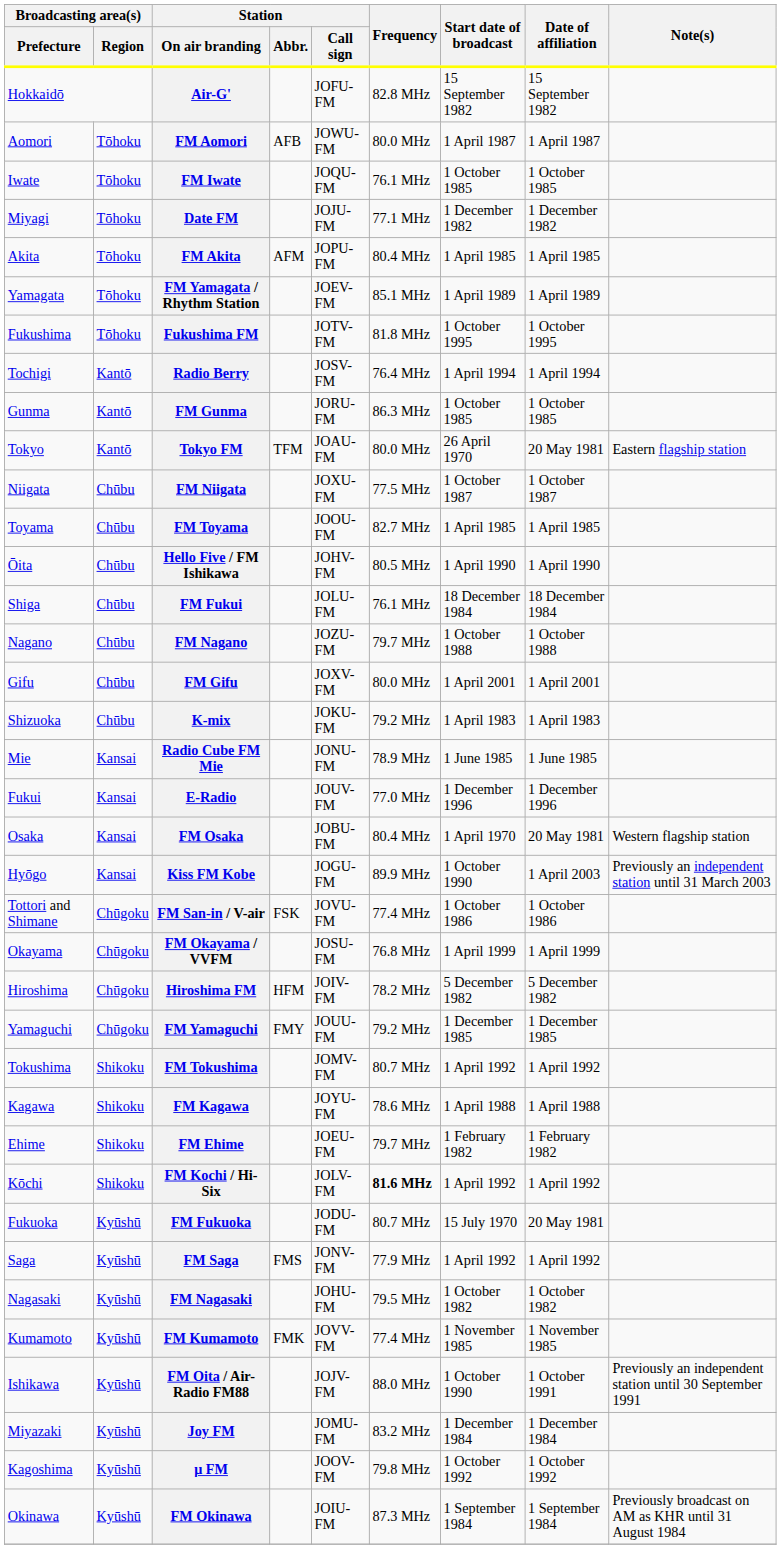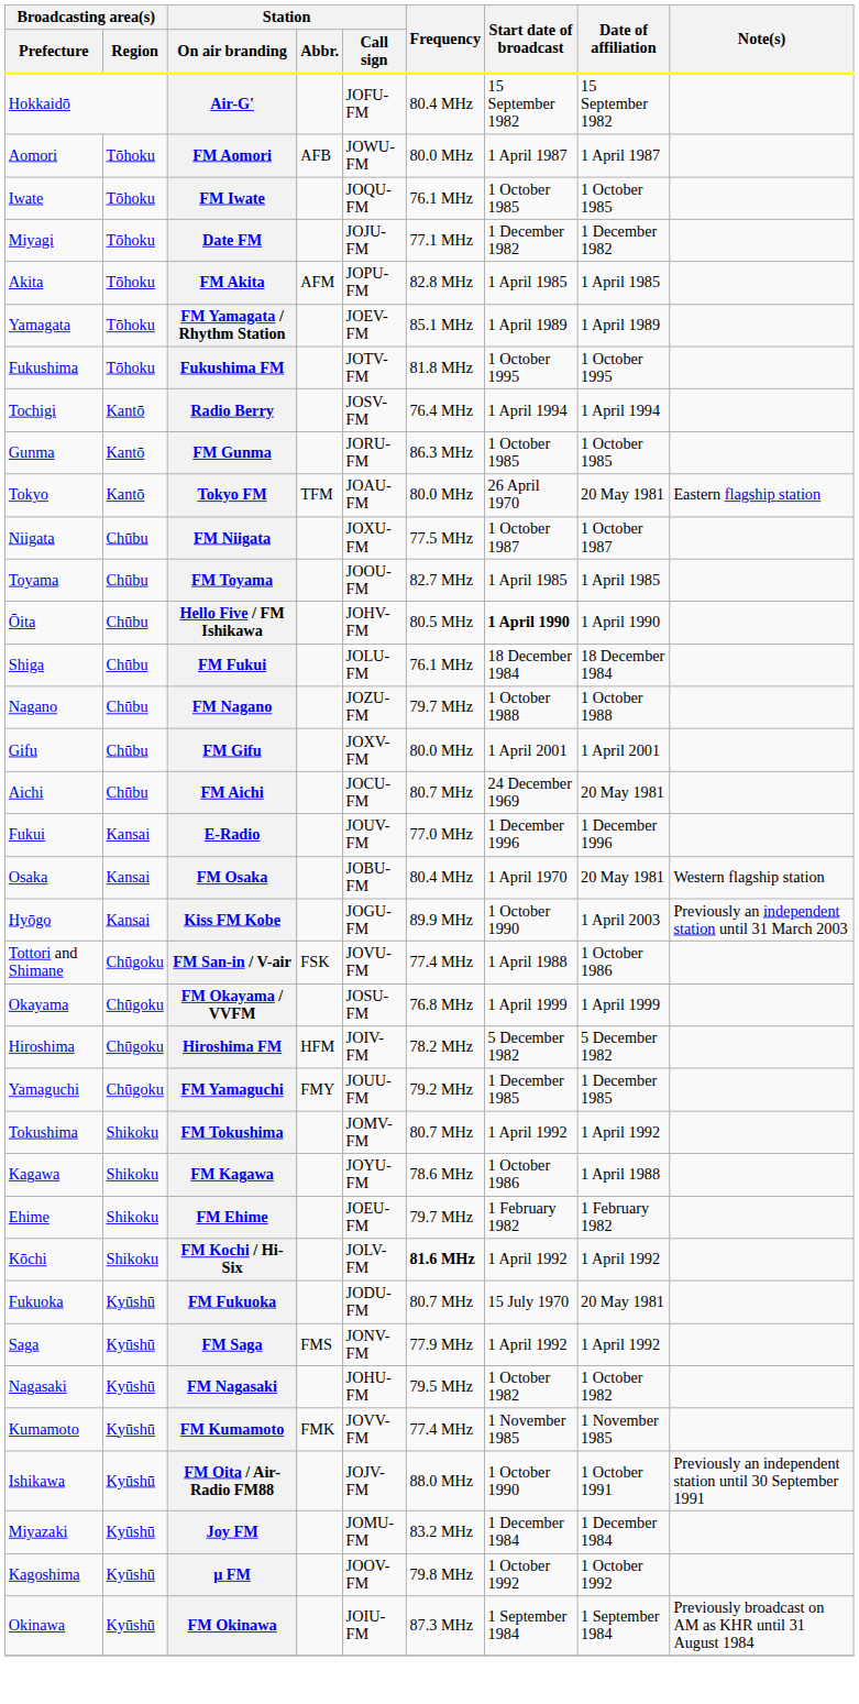 <table class="wikitable sortable">
 <tr>
 <th colspan="2">Broadcasting area(s)</th>
 <th colspan="3">Station</th>
 <th rowspan="2" style="border-bottom:3px solid yellow;">Frequency</th>
 <th rowspan="2" style="border-bottom:3px solid yellow;">Start date of<br>broadcast</th>
 <th rowspan="2" style="border-bottom:3px solid yellow;">Date of<br>affiliation</th>
 <th rowspan="2" style="border-bottom:3px solid yellow;">Note(s)</th>
 </tr>
 <tr>
 <th style="border-bottom:3px solid yellow;">Prefecture</th>
 <th style="border-bottom:3px solid yellow;">Region</th>
 <th style="border-bottom:3px solid yellow;">On air branding</th>
 <th style="border-bottom:3px solid yellow;">Abbr.</th>
 <th style="border-bottom:3px solid yellow;">Call sign</th>
 </tr>
 <tr>
 <td colspan="2"><a href='#'>Hokkaidō</a></td>
 <th><a href='#'>Air-G'</a></th>
 <td></td>
 <td>JOFU-FM</td>
-<td>82.8 MHz</td>
+<td>80.4 MHz</td>
 <td>15 September 1982</td>
 <td>15 September 1982</td>
 <td></td>
 </tr>
 <tr>
 <td><a href='#'>Aomori</a></td>
 <td><a href='#'>Tōhoku</a></td>
 <th><a href='#'>FM Aomori</a></th>
 <td>AFB</td>
 <td>JOWU-FM</td>
 <td>80.0 MHz</td>
 <td>1 April 1987</td>
 <td>1 April 1987</td>
 <td></td>
 </tr>
 <tr>
 <td><a href='#'>Iwate</a></td>
 <td><a href='#'>Tōhoku</a></td>
 <th><a href='#'>FM Iwate</a></th>
 <td></td>
 <td>JOQU-FM</td>
 <td>76.1 MHz</td>
 <td>1 October 1985</td>
 <td>1 October 1985</td>
 <td></td>
 </tr>
 <tr>
 <td><a href='#'>Miyagi</a></td>
 <td><a href='#'>Tōhoku</a></td>
 <th><a href='#'>Date FM</a></th>
 <td></td>
 <td>JOJU-FM</td>
 <td>77.1 MHz</td>
 <td>1 December 1982</td>
 <td>1 December 1982</td>
 <td></td>
 </tr>
 <tr>
 <td><a href='#'>Akita</a></td>
 <td><a href='#'>Tōhoku</a></td>
 <th><a href='#'>FM Akita</a></th>
 <td>AFM</td>
 <td>JOPU-FM</td>
-<td>80.4 MHz</td>
+<td>82.8 MHz</td>
 <td>1 April 1985</td>
 <td>1 April 1985</td>
 <td></td>
 </tr>
 <tr>
 <td><a href='#'>Yamagata</a></td>
 <td><a href='#'>Tōhoku</a></td>
 <th><a href='#'>FM Yamagata</a> / Rhythm Station</th>
 <td></td>
 <td>JOEV-FM</td>
 <td>85.1 MHz</td>
 <td>1 April 1989</td>
 <td>1 April 1989</td>
 <td></td>
 </tr>
 <tr>
 <td><a href='#'>Fukushima</a></td>
 <td><a href='#'>Tōhoku</a></td>
 <th><a href='#'>Fukushima FM</a></th>
 <td></td>
 <td>JOTV-FM</td>
 <td>81.8 MHz</td>
 <td>1 October 1995</td>
 <td>1 October 1995</td>
 <td></td>
 </tr>
 <tr>
 <td><a href='#'>Tochigi</a></td>
 <td><a href='#'>Kantō</a></td>
 <th><a href='#'>Radio Berry</a></th>
 <td></td>
 <td>JOSV-FM</td>
 <td>76.4 MHz</td>
 <td>1 April 1994</td>
 <td>1 April 1994</td>
 <td></td>
 </tr>
 <tr>
 <td><a href='#'>Gunma</a></td>
 <td><a href='#'>Kantō</a></td>
 <th><a href='#'>FM Gunma</a></th>
 <td></td>
 <td>JORU-FM</td>
 <td>86.3 MHz</td>
 <td>1 October 1985</td>
 <td>1 October 1985</td>
 <td></td>
 </tr>
 <tr>
 <td><a href='#'>Tokyo</a></td>
 <td><a href='#'>Kantō</a></td>
 <th><a href='#'>Tokyo FM</a></th>
 <td>TFM</td>
 <td>JOAU-FM</td>
 <td>80.0 MHz</td>
 <td>26 April 1970</td>
 <td>20 May 1981</td>
 <td>Eastern <a href='#'>flagship station</a></td>
 </tr>
 <tr>
 <td><a href='#'>Niigata</a></td>
 <td><a href='#'>Chūbu</a></td>
 <th><a href='#'>FM Niigata</a></th>
 <td></td>
 <td>JOXU-FM</td>
 <td>77.5 MHz</td>
 <td>1 October 1987</td>
 <td>1 October 1987</td>
 <td></td>
 </tr>
 <tr>
 <td><a href='#'>Toyama</a></td>
 <td><a href='#'>Chūbu</a></td>
 <th><a href='#'>FM Toyama</a></th>
 <td></td>
 <td>JOOU-FM</td>
 <td>82.7 MHz</td>
 <td>1 April 1985</td>
 <td>1 April 1985</td>
 <td></td>
 </tr>
 <tr>
 <td><a href='#'>Ōita</a></td>
 <td><a href='#'>Chūbu</a></td>
 <th><a href='#'>Hello Five</a> / FM Ishikawa</th>
 <td></td>
 <td>JOHV-FM</td>
 <td>80.5 MHz</td>
-<td>1 April 1990</td>
+<td><strong>1 April 1990</strong></td>
 <td>1 April 1990</td>
 <td></td>
 </tr>
 <tr>
 <td><a href='#'>Shiga</a></td>
 <td><a href='#'>Chūbu</a></td>
 <th><a href='#'>FM Fukui</a></th>
 <td></td>
 <td>JOLU-FM</td>
 <td>76.1 MHz</td>
 <td>18 December 1984</td>
 <td>18 December 1984</td>
 <td></td>
 </tr>
 <tr>
 <td><a href='#'>Nagano</a></td>
 <td><a href='#'>Chūbu</a></td>
 <th><a href='#'>FM Nagano</a></th>
 <td></td>
 <td>JOZU-FM</td>
 <td>79.7 MHz</td>
 <td>1 October 1988</td>
 <td>1 October 1988</td>
 <td></td>
 </tr>
 <tr>
 <td><a href='#'>Gifu</a></td>
 <td><a href='#'>Chūbu</a></td>
 <th><a href='#'>FM Gifu</a></th>
 <td></td>
 <td>JOXV-FM</td>
 <td>80.0 MHz</td>
 <td>1 April 2001</td>
 <td>1 April 2001</td>
 <td></td>
 </tr>
 <tr>
-<td><a href='#'>Shizuoka</a></td>
+<td><a href='#'>Aichi</a></td>
 <td><a href='#'>Chūbu</a></td>
-<th><a href='#'>K-mix</a></th>
+<th><a href='#'>FM Aichi</a></th>
 <td></td>
-<td>JOKU-FM</td>
-<td>79.2 MHz</td>
-<td>1 April 1983</td>
-<td>1 April 1983</td>
-<td></td>
-</tr>
-<tr>
-<td><a href='#'>Mie</a></td>
-<td><a href='#'>Kansai</a></td>
-<th><a href='#'>Radio Cube FM Mie</a></th>
-<td></td>
-<td>JONU-FM</td>
-<td>78.9 MHz</td>
-<td>1 June 1985</td>
-<td>1 June 1985</td>
+<td>JOCU-FM</td>
+<td>80.7 MHz</td>
+<td>24 December 1969</td>
+<td>20 May 1981</td>
 <td></td>
 </tr>
 <tr>
 <td><a href='#'>Fukui</a></td>
 <td><a href='#'>Kansai</a></td>
 <th><a href='#'>E-Radio</a></th>
 <td></td>
 <td>JOUV-FM</td>
 <td>77.0 MHz</td>
 <td>1 December 1996</td>
 <td>1 December 1996</td>
 <td></td>
 </tr>
 <tr>
 <td><a href='#'>Osaka</a></td>
 <td><a href='#'>Kansai</a></td>
 <th><a href='#'>FM Osaka</a></th>
 <td></td>
 <td>JOBU-FM</td>
 <td>80.4 MHz</td>
 <td>1 April 1970</td>
 <td>20 May 1981</td>
 <td>Western flagship station</td>
 </tr>
 <tr>
 <td><a href='#'>Hyōgo</a></td>
 <td><a href='#'>Kansai</a></td>
 <th><a href='#'>Kiss FM Kobe</a></th>
 <td></td>
 <td>JOGU-FM</td>
 <td>89.9 MHz</td>
 <td>1 October 1990</td>
 <td>1 April 2003</td>
 <td>Previously an <a href='#'>independent station</a> until 31 March 2003</td>
 </tr>
 <tr>
 <td><a href='#'>Tottori</a> and <a href='#'>Shimane</a></td>
 <td><a href='#'>Chūgoku</a></td>
 <th><a href='#'>FM San-in</a> / V-air</th>
 <td>FSK</td>
 <td>JOVU-FM</td>
 <td>77.4 MHz</td>
-<td>1 October 1986</td>
+<td>1 April 1988</td>
 <td>1 October 1986</td>
 <td></td>
 </tr>
 <tr>
 <td><a href='#'>Okayama</a></td>
 <td><a href='#'>Chūgoku</a></td>
 <th><a href='#'>FM Okayama</a> / VVFM</th>
 <td></td>
 <td>JOSU-FM</td>
 <td>76.8 MHz</td>
 <td>1 April 1999</td>
 <td>1 April 1999</td>
 <td></td>
 </tr>
 <tr>
 <td><a href='#'>Hiroshima</a></td>
 <td><a href='#'>Chūgoku</a></td>
 <th><a href='#'>Hiroshima FM</a></th>
 <td>HFM</td>
 <td>JOIV-FM</td>
 <td>78.2 MHz</td>
 <td>5 December 1982</td>
 <td>5 December 1982</td>
 <td></td>
 </tr>
 <tr>
 <td><a href='#'>Yamaguchi</a></td>
 <td><a href='#'>Chūgoku</a></td>
 <th><a href='#'>FM Yamaguchi</a></th>
 <td>FMY</td>
 <td>JOUU-FM</td>
 <td>79.2 MHz</td>
 <td>1 December 1985</td>
 <td>1 December 1985</td>
 <td></td>
 </tr>
 <tr>
 <td><a href='#'>Tokushima</a></td>
 <td><a href='#'>Shikoku</a></td>
 <th><a href='#'>FM Tokushima</a></th>
 <td></td>
 <td>JOMV-FM</td>
 <td>80.7 MHz</td>
 <td>1 April 1992</td>
 <td>1 April 1992</td>
 <td></td>
 </tr>
 <tr>
 <td><a href='#'>Kagawa</a></td>
 <td><a href='#'>Shikoku</a></td>
 <th><a href='#'>FM Kagawa</a></th>
 <td></td>
 <td>JOYU-FM</td>
 <td>78.6 MHz</td>
-<td>1 April 1988</td>
+<td>1 October 1986</td>
 <td>1 April 1988</td>
 <td></td>
 </tr>
 <tr>
 <td><a href='#'>Ehime</a></td>
 <td><a href='#'>Shikoku</a></td>
 <th><a href='#'>FM Ehime</a></th>
 <td></td>
 <td>JOEU-FM</td>
 <td>79.7 MHz</td>
 <td>1 February 1982</td>
 <td>1 February 1982</td>
 <td></td>
 </tr>
 <tr>
 <td><a href='#'>Kōchi</a></td>
 <td><a href='#'>Shikoku</a></td>
 <th><a href='#'>FM Kochi</a> / Hi-Six</th>
 <td></td>
 <td>JOLV-FM</td>
 <td><strong>81.6 MHz</strong></td>
 <td>1 April 1992</td>
 <td>1 April 1992</td>
 <td></td>
 </tr>
 <tr>
 <td><a href='#'>Fukuoka</a></td>
 <td><a href='#'>Kyūshū</a></td>
 <th><a href='#'>FM Fukuoka</a></th>
 <td></td>
 <td>JODU-FM</td>
 <td>80.7 MHz</td>
 <td>15 July 1970</td>
 <td>20 May 1981</td>
 <td></td>
 </tr>
 <tr>
 <td><a href='#'>Saga</a></td>
 <td><a href='#'>Kyūshū</a></td>
 <th><a href='#'>FM Saga</a></th>
 <td>FMS</td>
 <td>JONV-FM</td>
 <td>77.9 MHz</td>
 <td>1 April 1992</td>
 <td>1 April 1992</td>
 <td></td>
 </tr>
 <tr>
 <td><a href='#'>Nagasaki</a></td>
 <td><a href='#'>Kyūshū</a></td>
 <th><a href='#'>FM Nagasaki</a></th>
 <td></td>
 <td>JOHU-FM</td>
 <td>79.5 MHz</td>
 <td>1 October 1982</td>
 <td>1 October 1982</td>
 <td></td>
 </tr>
 <tr>
 <td><a href='#'>Kumamoto</a></td>
 <td><a href='#'>Kyūshū</a></td>
 <th><a href='#'>FM Kumamoto</a></th>
 <td>FMK</td>
 <td>JOVV-FM</td>
 <td>77.4 MHz</td>
 <td>1 November 1985</td>
 <td>1 November 1985</td>
 <td></td>
 </tr>
 <tr>
 <td><a href='#'>Ishikawa</a></td>
 <td><a href='#'>Kyūshū</a></td>
 <th><a href='#'>FM Oita</a> / Air-Radio FM88</th>
 <td></td>
 <td>JOJV-FM</td>
 <td>88.0 MHz</td>
 <td>1 October 1990</td>
 <td>1 October 1991</td>
 <td>Previously an independent station until 30 September 1991</td>
 </tr>
 <tr>
 <td><a href='#'>Miyazaki</a></td>
 <td><a href='#'>Kyūshū</a></td>
 <th><a href='#'>Joy FM</a></th>
 <td></td>
 <td>JOMU-FM</td>
 <td>83.2 MHz</td>
 <td>1 December 1984</td>
 <td>1 December 1984</td>
 <td></td>
 </tr>
 <tr>
 <td><a href='#'>Kagoshima</a></td>
 <td><a href='#'>Kyūshū</a></td>
 <th><a href='#'>μ FM</a></th>
 <td></td>
 <td>JOOV-FM</td>
 <td>79.8 MHz</td>
 <td>1 October 1992</td>
 <td>1 October 1992</td>
 <td></td>
 </tr>
 <tr>
 <td><a href='#'>Okinawa</a></td>
 <td><a href='#'>Kyūshū</a></td>
 <th><a href='#'>FM Okinawa</a></th>
 <td></td>
 <td>JOIU-FM</td>
 <td>87.3 MHz</td>
 <td>1 September 1984</td>
 <td>1 September 1984</td>
 <td>Previously broadcast on AM as KHR until 31 August 1984</td>
 </tr>
 <tr>
 </tr>
 </table>
